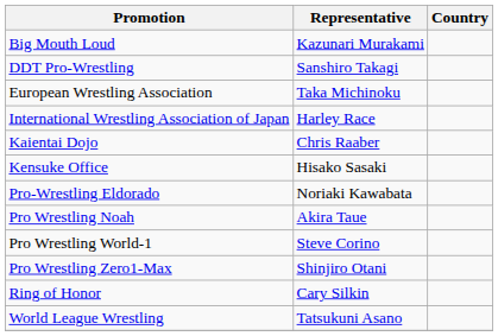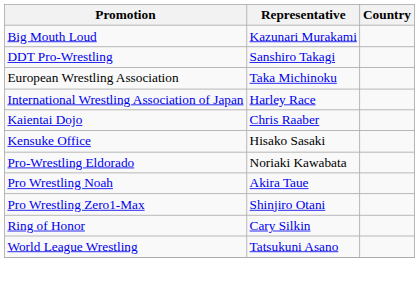 <table class="wikitable">
 <tr>
 <th>Promotion</th>
 <th>Representative</th>
 <th>Country</th>
 </tr>
 <tr>
 <td><a href='#'>Big Mouth Loud</a></td>
 <td><a href='#'>Kazunari Murakami</a></td>
 <td></td>
 </tr>
 <tr>
 <td><a href='#'>DDT Pro-Wrestling</a></td>
 <td><a href='#'>Sanshiro Takagi</a></td>
 <td></td>
 </tr>
 <tr>
 <td>European Wrestling Association</td>
 <td><a href='#'>Taka Michinoku</a></td>
 <td></td>
 </tr>
 <tr>
 <td><a href='#'>International Wrestling Association of Japan</a></td>
 <td><a href='#'>Harley Race</a></td>
 <td></td>
 </tr>
 <tr>
 <td><a href='#'>Kaientai Dojo</a></td>
 <td><a href='#'>Chris Raaber</a></td>
 <td></td>
 </tr>
 <tr>
 <td><a href='#'>Kensuke Office</a></td>
 <td>Hisako Sasaki</td>
 <td></td>
 </tr>
 <tr>
 <td><a href='#'>Pro-Wrestling Eldorado</a></td>
 <td>Noriaki Kawabata</td>
 <td></td>
 </tr>
 <tr>
 <td><a href='#'>Pro Wrestling Noah</a></td>
 <td><a href='#'>Akira Taue</a></td>
 <td></td>
 </tr>
 <tr>
-<td>Pro Wrestling World-1</td>
-<td><a href='#'>Steve Corino</a></td>
-<td></td>
-</tr>
-<tr>
 <td><a href='#'>Pro Wrestling Zero1-Max</a></td>
 <td><a href='#'>Shinjiro Otani</a></td>
 <td></td>
 </tr>
 <tr>
 <td><a href='#'>Ring of Honor</a></td>
 <td><a href='#'>Cary Silkin</a></td>
 <td></td>
 </tr>
 <tr>
 <td><a href='#'>World League Wrestling</a></td>
 <td><a href='#'>Tatsukuni Asano</a></td>
 <td></td>
 </tr>
 <tr>
 </tr>
 </table>
